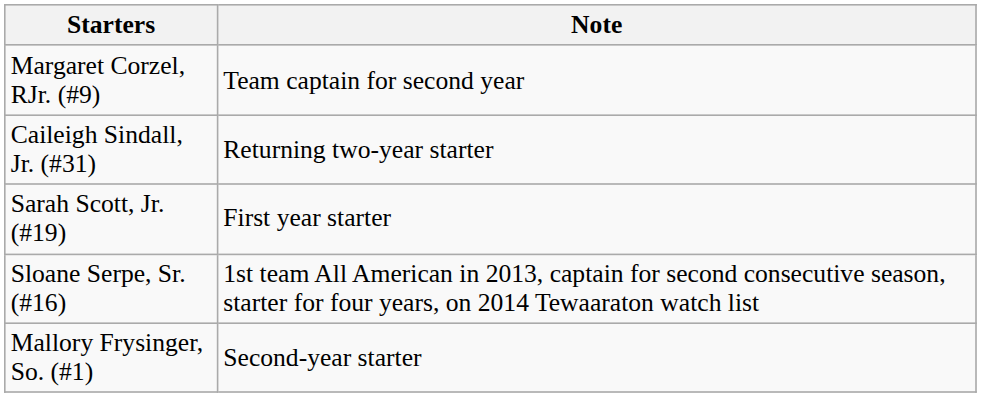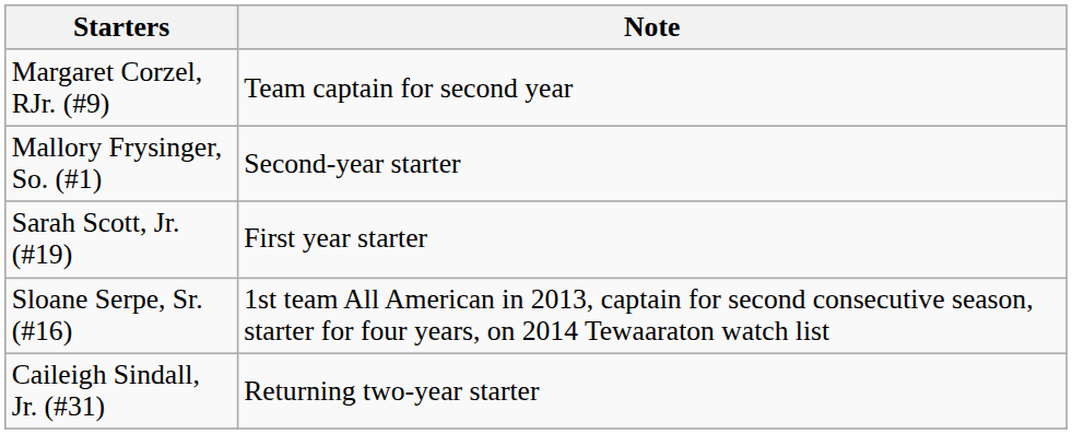 <table class="wikitable">
 <tr ;>
 <th>Starters</th>
 <th>Note</th>
 </tr>
 <tr>
 <td>Margaret Corzel, RJr. (#9)</td>
 <td>Team captain for second year</td>
 </tr>
 <tr>
-<td>Caileigh Sindall, Jr. (#31)</td>
-<td>Returning two-year starter</td>
+<td>Mallory Frysinger, So. (#1)</td>
+<td>Second-year starter</td>
 </tr>
 <tr>
 <td>Sarah Scott, Jr. (#19)</td>
 <td>First year starter</td>
 </tr>
 <tr>
 <td>Sloane Serpe, Sr. (#16)</td>
 <td>1st team All American in 2013, captain for second consecutive season, starter for four years, on 2014 Tewaaraton watch list</td>
 </tr>
 <tr>
-<td>Mallory Frysinger, So. (#1)</td>
-<td>Second-year starter</td>
+<td>Caileigh Sindall, Jr. (#31)</td>
+<td>Returning two-year starter</td>
 </tr>
 </table>
